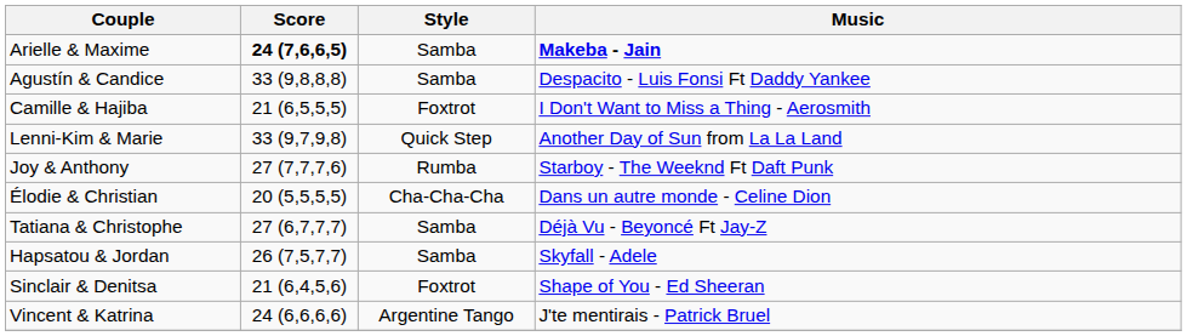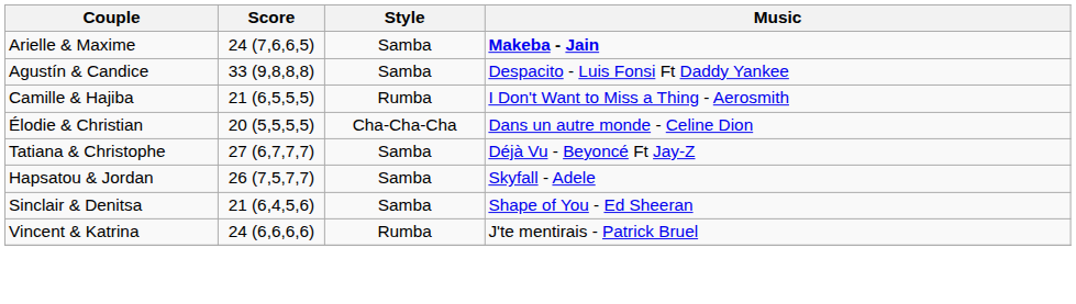 <table class="wikitable" style="width:80%;">
 <tr>
 <th style="width:20%;">Couple</th>
 <th style="width:10%;">Score</th>
 <th style="width:15%;">Style</th>
 <th style="width:60%;">Music</th>
 </tr>
 <tr>
 <td>Arielle & Maxime</td>
-<td style="text-align:center;"><strong>24 (7,6,6,5)</strong></td>
+<td style="text-align:center;">24 (7,6,6,5)</td>
 <td style="text-align:center;">Samba</td>
 <td><strong><a href='#'>Makeba</a> - <a href='#'>Jain</a></strong></td>
 </tr>
 <tr>
 <td>Agustín & Candice</td>
 <td style="text-align:center;">33 (9,8,8,8)</td>
 <td style="text-align:center;">Samba</td>
 <td><a href='#'>Despacito</a> - <a href='#'>Luis Fonsi</a> Ft <a href='#'>Daddy Yankee</a></td>
 </tr>
 <tr>
 <td>Camille & Hajiba</td>
 <td style="text-align:center;">21 (6,5,5,5)</td>
-<td style="text-align:center;">Foxtrot</td>
+<td style="text-align:center;">Rumba</td>
 <td><a href='#'>I Don't Want to Miss a Thing</a> - <a href='#'>Aerosmith</a></td>
-</tr>
-<tr>
-<td>Lenni-Kim & Marie</td>
-<td style="text-align:center;">33 (9,7,9,8)</td>
-<td style="text-align:center;">Quick Step</td>
-<td><a href='#'>Another Day of Sun</a> from <a href='#'>La La Land</a></td>
-</tr>
-<tr>
-<td>Joy & Anthony</td>
-<td style="text-align:center;">27 (7,7,7,6)</td>
-<td style="text-align:center;">Rumba</td>
-<td><a href='#'>Starboy</a> - <a href='#'>The Weeknd</a> Ft <a href='#'>Daft Punk</a></td>
 </tr>
 <tr>
 <td>Élodie & Christian</td>
 <td style="text-align:center;">20 (5,5,5,5)</td>
 <td style="text-align:center;">Cha-Cha-Cha</td>
 <td><a href='#'>Dans un autre monde</a> - <a href='#'>Celine Dion</a></td>
 </tr>
 <tr>
 <td>Tatiana & Christophe</td>
 <td style="text-align:center;">27 (6,7,7,7)</td>
 <td style="text-align:center;">Samba</td>
 <td><a href='#'>Déjà Vu</a> - <a href='#'>Beyoncé</a> Ft <a href='#'>Jay-Z</a></td>
 </tr>
 <tr>
 <td>Hapsatou & Jordan</td>
 <td style="text-align:center;">26 (7,5,7,7)</td>
 <td style="text-align:center;">Samba</td>
 <td><a href='#'>Skyfall</a> - <a href='#'>Adele</a></td>
 </tr>
 <tr>
 <td>Sinclair & Denitsa</td>
 <td style="text-align:center;">21 (6,4,5,6)</td>
-<td style="text-align:center;">Foxtrot</td>
+<td style="text-align:center;">Samba</td>
 <td><a href='#'>Shape of You</a> - <a href='#'>Ed Sheeran</a></td>
 </tr>
 <tr>
 <td>Vincent & Katrina</td>
 <td style="text-align:center;">24 (6,6,6,6)</td>
-<td style="text-align:center;">Argentine Tango</td>
+<td style="text-align:center;">Rumba</td>
 <td>J'te mentirais - <a href='#'>Patrick Bruel</a></td>
 </tr>
 <tr>
 </tr>
 </table>
